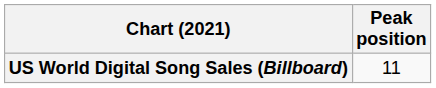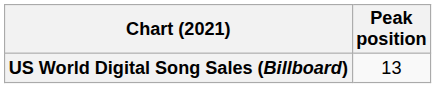 <table class="wikitable plainrowheaders" style="text-align:center">
 <tr>
 <th scope="col">Chart (2021)</th>
 <th scope="col">Peak<br>position</th>
 </tr>
 <tr>
 <th scope="row">US World Digital Song Sales (<em>Billboard</em>)</th>
-<td>11</td>
+<td>13</td>
 </tr>
 </table>
